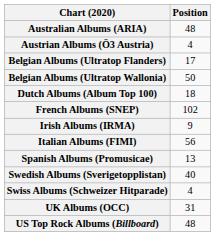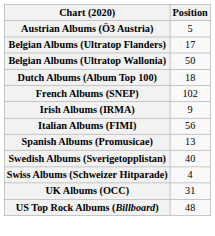 <table class="wikitable sortable plainrowheaders" style="text-align:center">
 <tr>
 <th scope="col">Chart (2020)</th>
 <th scope="col">Position</th>
 </tr>
 <tr>
-<th scope="row">Australian Albums (ARIA)</th>
-<td>48</td>
-</tr>
-<tr>
 <th scope="row">Austrian Albums (Ö3 Austria)</th>
-<td>4</td>
+<td>5</td>
 </tr>
 <tr>
 <th scope="row">Belgian Albums (Ultratop Flanders)</th>
 <td>17</td>
 </tr>
 <tr>
 <th scope="row">Belgian Albums (Ultratop Wallonia)</th>
 <td>50</td>
 </tr>
 <tr>
 <th scope="row">Dutch Albums (Album Top 100)</th>
 <td>18</td>
 </tr>
 <tr>
 <th scope="row">French Albums (SNEP)</th>
 <td>102</td>
 </tr>
 <tr>
 <th scope="row">Irish Albums (IRMA)</th>
 <td>9</td>
 </tr>
 <tr>
 <th scope="row">Italian Albums (FIMI)</th>
 <td>56</td>
 </tr>
 <tr>
 <th scope="row">Spanish Albums (Promusicae) </th>
 <td>13</td>
 </tr>
 <tr>
 <th scope="row">Swedish Albums (Sverigetopplistan)</th>
 <td>40</td>
 </tr>
 <tr>
 <th scope="row">Swiss Albums (Schweizer Hitparade)</th>
 <td>4</td>
 </tr>
 <tr>
 <th scope="row">UK Albums (OCC)</th>
 <td>31</td>
 </tr>
 <tr>
 <th scope="row">US Top Rock Albums (<em>Billboard</em>)</th>
 <td>48</td>
 </tr>
 </table>
